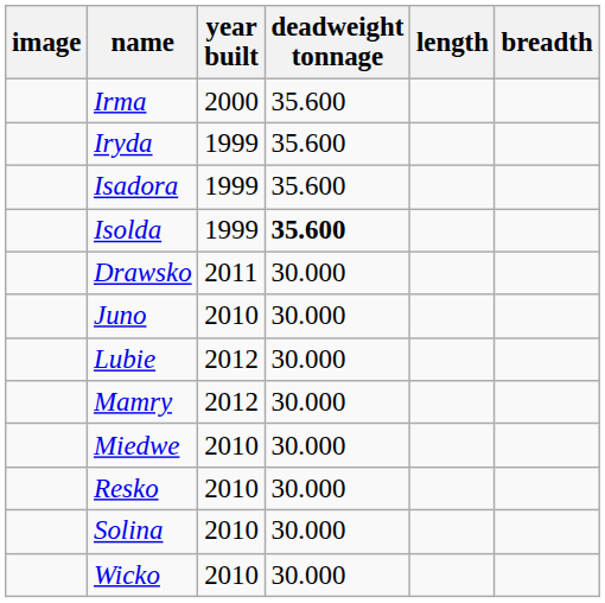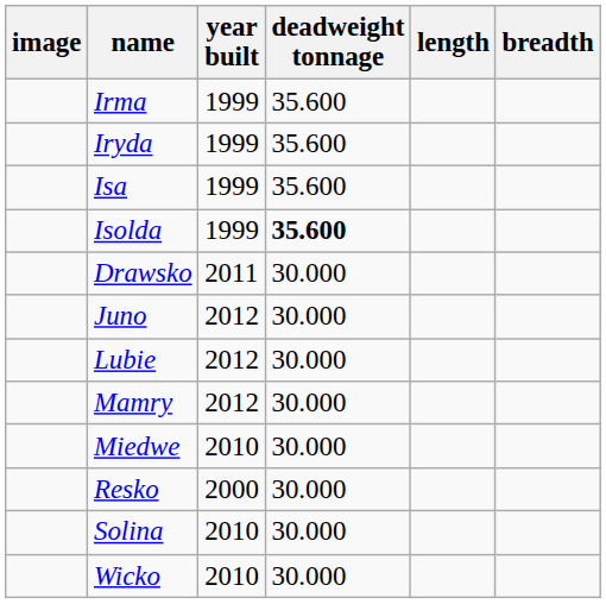 <table class="sortable wikitable">
 <tr>
 <th>image</th>
 <th>name</th>
 <th>year<br>built</th>
 <th>deadweight<br>tonnage</th>
 <th>length</th>
 <th>breadth</th>
 </tr>
 <tr>
 <td></td>
 <td><a href='#'><em>Irma</em></a></td>
-<td>2000</td>
+<td>1999</td>
 <td>35.600</td>
 <td></td>
 <td></td>
 </tr>
 <tr>
 <td></td>
 <td><a href='#'><em>Iryda</em></a></td>
 <td>1999</td>
 <td>35.600</td>
 <td></td>
 <td></td>
 </tr>
 <tr>
 <td></td>
-<td><a href='#'><em>Isadora</em></a></td>
+<td><a href='#'><em>Isa</em></a></td>
 <td>1999</td>
 <td>35.600</td>
 <td></td>
 <td></td>
 </tr>
 <tr>
 <td></td>
 <td><a href='#'><em>Isolda</em></a></td>
 <td>1999</td>
 <td><strong>35.600</strong></td>
 <td></td>
 <td></td>
 </tr>
 <tr>
 <td></td>
 <td><a href='#'><em>Drawsko</em></a></td>
 <td>2011</td>
 <td>30.000</td>
 <td></td>
 <td></td>
 </tr>
 <tr>
 <td></td>
 <td><a href='#'><em>Juno</em></a></td>
-<td>2010</td>
+<td>2012</td>
 <td>30.000</td>
 <td></td>
 <td></td>
 </tr>
 <tr>
 <td></td>
 <td><a href='#'><em>Lubie</em></a></td>
 <td>2012</td>
 <td>30.000</td>
 <td></td>
 <td></td>
 </tr>
 <tr>
 <td></td>
 <td><a href='#'><em>Mamry</em></a></td>
 <td>2012</td>
 <td>30.000</td>
 <td></td>
 <td></td>
 </tr>
 <tr>
 <td></td>
 <td><a href='#'><em>Miedwe</em></a></td>
 <td>2010</td>
 <td>30.000</td>
 <td></td>
 <td></td>
 </tr>
 <tr>
 <td></td>
 <td><a href='#'><em>Resko</em></a></td>
-<td>2010</td>
+<td>2000</td>
 <td>30.000</td>
 <td></td>
 <td></td>
 </tr>
 <tr>
 <td></td>
 <td><a href='#'><em>Solina</em></a></td>
 <td>2010</td>
 <td>30.000</td>
 <td></td>
 <td></td>
 </tr>
 <tr>
 <td></td>
 <td><a href='#'><em>Wicko</em></a></td>
 <td>2010</td>
 <td>30.000</td>
 <td></td>
 <td></td>
 </tr>
 </table>
